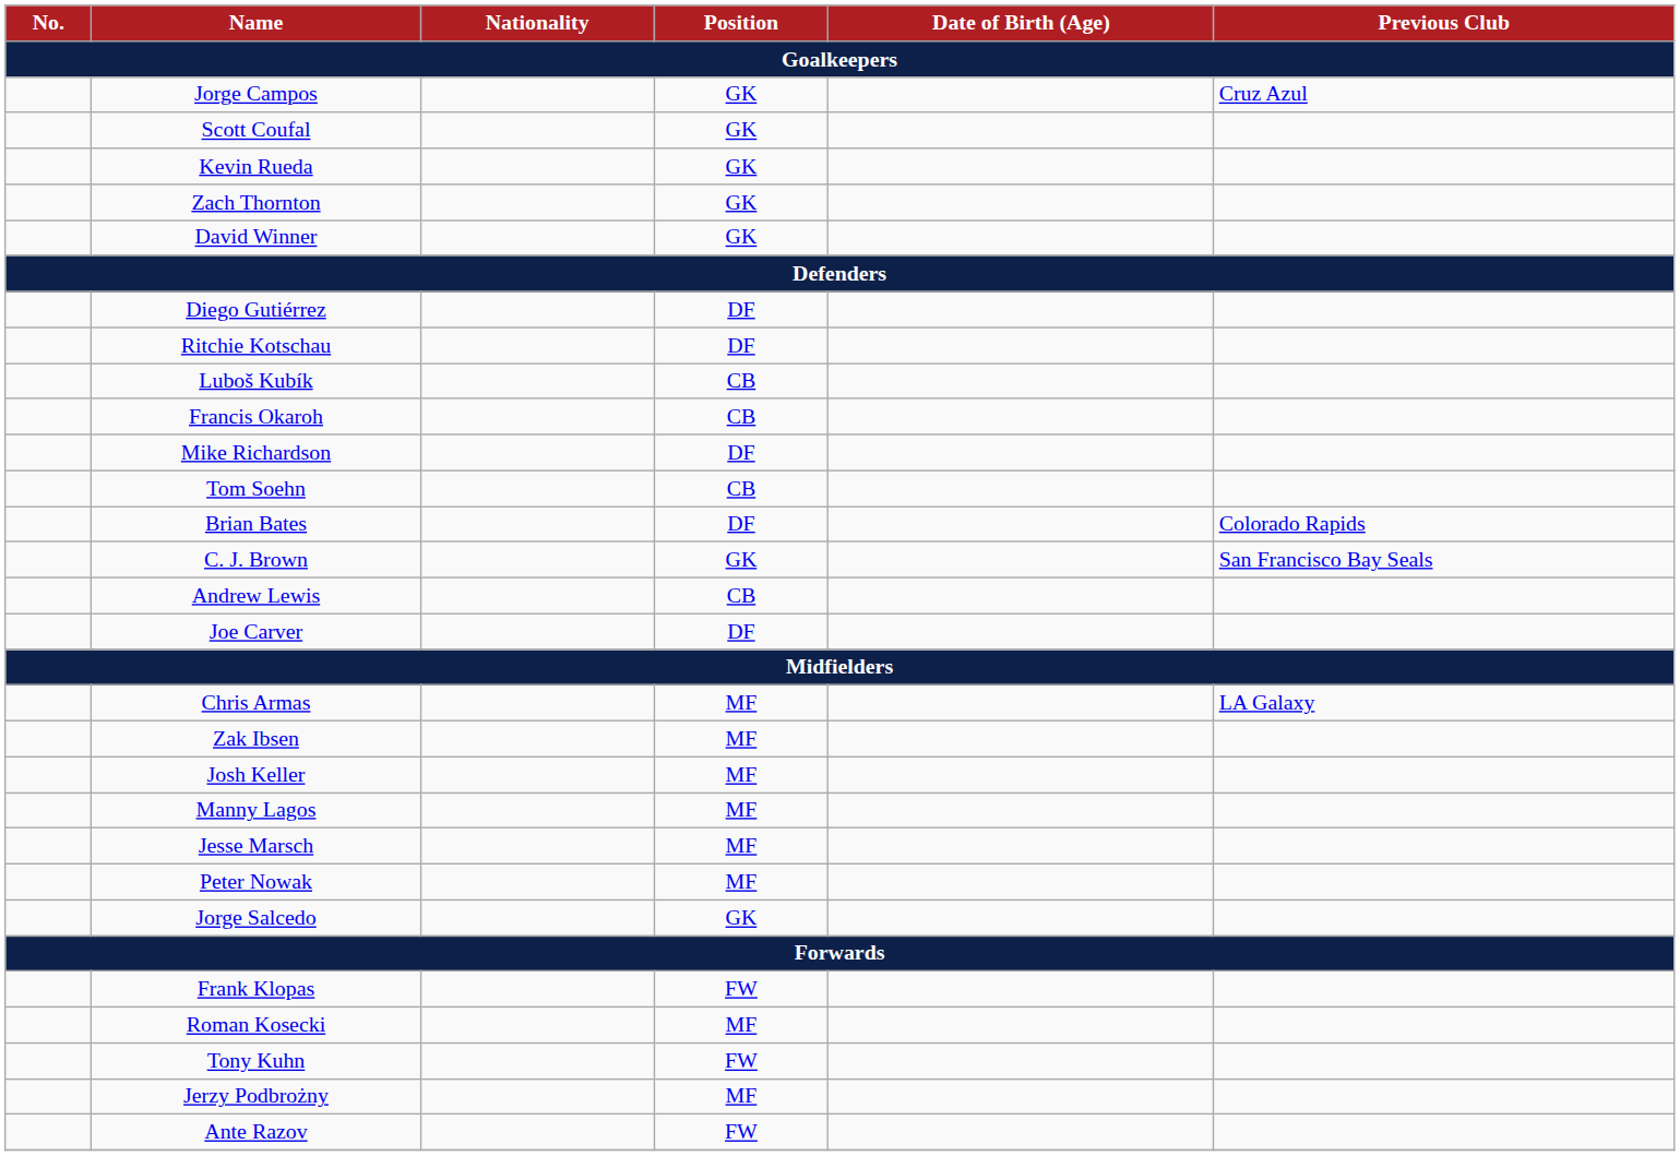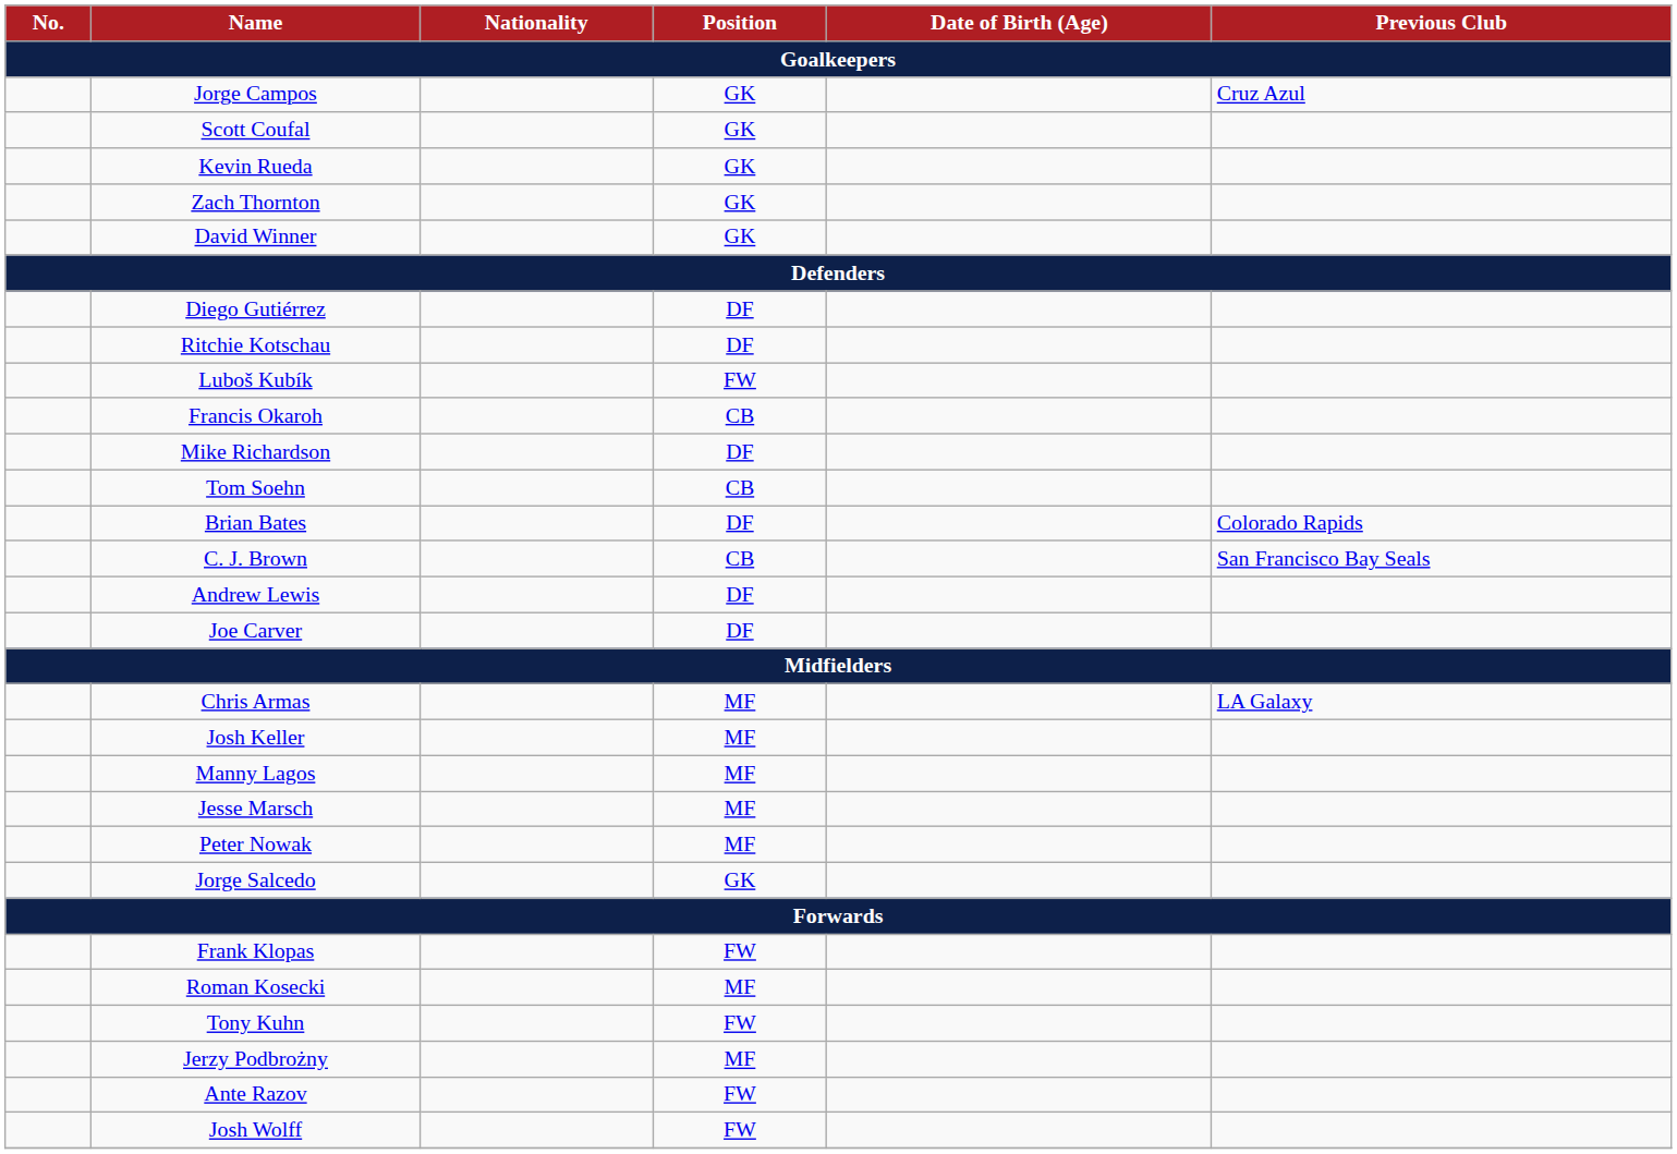 <table class="wikitable" style="text-align:center; font-size:90%; width:70%;">
 <tr>
 <th style="background:#AF1E23; color:white; text-align:center;">No.</th>
 <th style="background:#AF1E23; color:white; text-align:center;">Name</th>
 <th style="background:#AF1E23; color:white; text-align:center;">Nationality</th>
 <th style="background:#AF1E23; color:white; text-align:center;">Position</th>
 <th style="background:#AF1E23; color:white; text-align:center;">Date of Birth (Age)</th>
 <th style="background:#AF1E23; color:white; text-align:center;">Previous Club</th>
 </tr>
 <tr>
 <th colspan="6" style="background:#0D204A; color:#FFFFFF; text-align:center;">Goalkeepers</th>
 </tr>
 <tr>
 <td></td>
 <td><a href='#'>Jorge Campos</a></td>
 <td></td>
 <td><a href='#'>GK</a></td>
 <td></td>
 <td align=left> <a href='#'>Cruz Azul</a></td>
 </tr>
 <tr>
 <td></td>
 <td><a href='#'>Scott Coufal</a></td>
 <td></td>
 <td><a href='#'>GK</a></td>
 <td></td>
 <td></td>
 </tr>
 <tr>
 <td></td>
 <td><a href='#'>Kevin Rueda</a></td>
 <td></td>
 <td><a href='#'>GK</a></td>
 <td></td>
 <td></td>
 </tr>
 <tr>
 <td></td>
 <td><a href='#'>Zach Thornton</a></td>
 <td></td>
 <td><a href='#'>GK</a></td>
 <td></td>
 <td></td>
 </tr>
 <tr>
 <td></td>
 <td><a href='#'>David Winner</a></td>
 <td></td>
 <td><a href='#'>GK</a></td>
 <td></td>
 <td></td>
 </tr>
 <tr>
 <th colspan="6" style="background:#0D204A; color:#FFFFFF; text-align:center;">Defenders</th>
 </tr>
 <tr>
 <td></td>
 <td><a href='#'>Diego Gutiérrez</a></td>
 <td></td>
 <td><a href='#'>DF</a></td>
 <td></td>
 <td></td>
 </tr>
 <tr>
 <td></td>
 <td><a href='#'>Ritchie Kotschau</a></td>
 <td></td>
 <td><a href='#'>DF</a></td>
 <td></td>
 <td></td>
 </tr>
 <tr>
 <td></td>
 <td><a href='#'>Luboš Kubík</a></td>
 <td></td>
-<td><a href='#'>CB</a></td>
+<td><a href='#'>FW</a></td>
 <td></td>
 <td></td>
 </tr>
 <tr>
 <td></td>
 <td><a href='#'>Francis Okaroh</a></td>
 <td></td>
 <td><a href='#'>CB</a></td>
 <td></td>
 <td></td>
 </tr>
 <tr>
 <td></td>
 <td><a href='#'>Mike Richardson</a></td>
 <td></td>
 <td><a href='#'>DF</a></td>
 <td></td>
 <td></td>
 </tr>
 <tr>
 <td></td>
 <td><a href='#'>Tom Soehn</a></td>
 <td></td>
 <td><a href='#'>CB</a></td>
 <td></td>
 <td></td>
 </tr>
 <tr>
 <td></td>
 <td><a href='#'>Brian Bates</a></td>
 <td></td>
 <td><a href='#'>DF</a></td>
 <td></td>
 <td align=left> <a href='#'>Colorado Rapids</a></td>
 </tr>
 <tr>
 <td></td>
 <td><a href='#'>C. J. Brown</a></td>
 <td></td>
-<td><a href='#'>GK</a></td>
+<td><a href='#'>CB</a></td>
 <td></td>
 <td align=left> <a href='#'>San Francisco Bay Seals</a></td>
 </tr>
 <tr>
 <td></td>
 <td><a href='#'>Andrew Lewis</a></td>
 <td></td>
-<td><a href='#'>CB</a></td>
+<td><a href='#'>DF</a></td>
 <td></td>
 <td></td>
 </tr>
 <tr>
 <td></td>
 <td><a href='#'>Joe Carver</a></td>
 <td></td>
 <td><a href='#'>DF</a></td>
 <td></td>
 <td align=left></td>
 </tr>
 <tr>
 <th colspan="6" style="background:#0D204A; color:#FFFFFF; text-align:center;">Midfielders</th>
 </tr>
 <tr>
 <td></td>
 <td><a href='#'>Chris Armas</a></td>
 <td></td>
 <td><a href='#'>MF</a></td>
 <td></td>
 <td align=left> <a href='#'>LA Galaxy</a></td>
-</tr>
-<tr>
-<td></td>
-<td><a href='#'>Zak Ibsen</a></td>
-<td></td>
-<td><a href='#'>MF</a></td>
-<td></td>
-<td></td>
 </tr>
 <tr>
 <td></td>
 <td><a href='#'>Josh Keller</a></td>
 <td></td>
 <td><a href='#'>MF</a></td>
 <td></td>
 <td></td>
 </tr>
 <tr>
 <td></td>
 <td><a href='#'>Manny Lagos</a></td>
 <td></td>
 <td><a href='#'>MF</a></td>
 <td></td>
 <td></td>
 </tr>
 <tr>
 <td></td>
 <td><a href='#'>Jesse Marsch</a></td>
 <td></td>
 <td><a href='#'>MF</a></td>
 <td></td>
 <td></td>
 </tr>
 <tr>
 <td></td>
 <td><a href='#'>Peter Nowak</a></td>
 <td></td>
 <td><a href='#'>MF</a></td>
 <td></td>
 <td></td>
 </tr>
 <tr>
 <td></td>
 <td><a href='#'>Jorge Salcedo</a></td>
 <td></td>
 <td><a href='#'>GK</a></td>
 <td></td>
 <td></td>
 </tr>
 <tr>
 <th colspan="6" style="background:#0D204A; color:#FFFFFF; text-align:center;">Forwards</th>
 </tr>
 <tr>
 <td></td>
 <td><a href='#'>Frank Klopas</a></td>
 <td></td>
 <td><a href='#'>FW</a></td>
 <td></td>
 <td></td>
 </tr>
 <tr>
 <td></td>
 <td><a href='#'>Roman Kosecki</a></td>
 <td></td>
 <td><a href='#'>MF</a></td>
 <td></td>
 <td></td>
 </tr>
 <tr>
 <td></td>
 <td><a href='#'>Tony Kuhn</a></td>
 <td></td>
 <td><a href='#'>FW</a></td>
 <td></td>
 <td></td>
 </tr>
 <tr>
 <td></td>
 <td><a href='#'>Jerzy Podbrożny</a></td>
 <td></td>
 <td><a href='#'>MF</a></td>
 <td></td>
 <td></td>
 </tr>
 <tr>
 <td></td>
 <td><a href='#'>Ante Razov</a></td>
 <td></td>
 <td><a href='#'>FW</a></td>
 <td></td>
 <td></td>
 </tr>
 <tr>
+<td></td>
+<td><a href='#'>Josh Wolff</a></td>
+<td></td>
+<td><a href='#'>FW</a></td>
+<td></td>
+<td></td>
+</tr>
+<tr>
 </tr>
 </table>
